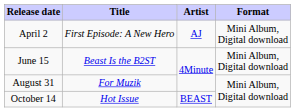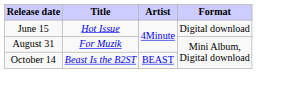 <table class="wikitable sortable" style="text-align:center">
 <tr>
 <th style="background:#CCF; width=20%;">Release date</th>
 <th style="background:#CCF; width=25%;">Title</th>
 <th style="background:#CCF; width=25%;">Artist</th>
 <th style="background:#CCF; width=25%;">Format</th>
 </tr>
 <tr>
-<td>April 2</td>
-<td><em>First Episode: A New Hero</em></td>
-<td><a href='#'>AJ</a></td>
-<td>Mini Album,<br>Digital download</td>
-</tr>
-<tr>
 <td>June 15</td>
-<td><em><a href='#'>Beast Is the B2ST</a></em></td>
+<td><em><a href='#'>Hot Issue</a></em></td>
 <td rowspan="2"><a href='#'>4Minute</a></td>
-<td>Mini Album,<br>Digital download</td>
+<td>Digital download</td>
 </tr>
 <tr>
 <td>August 31</td>
 <td><em><a href='#'>For Muzik</a></em></td>
 <td rowspan="2">Mini Album,<br>Digital download</td>
 </tr>
 <tr>
 <td>October 14</td>
-<td><em><a href='#'>Hot Issue</a></em></td>
+<td><em><a href='#'>Beast Is the B2ST</a></em></td>
 <td><a href='#'>BEAST</a></td>
 </tr>
 </table>
